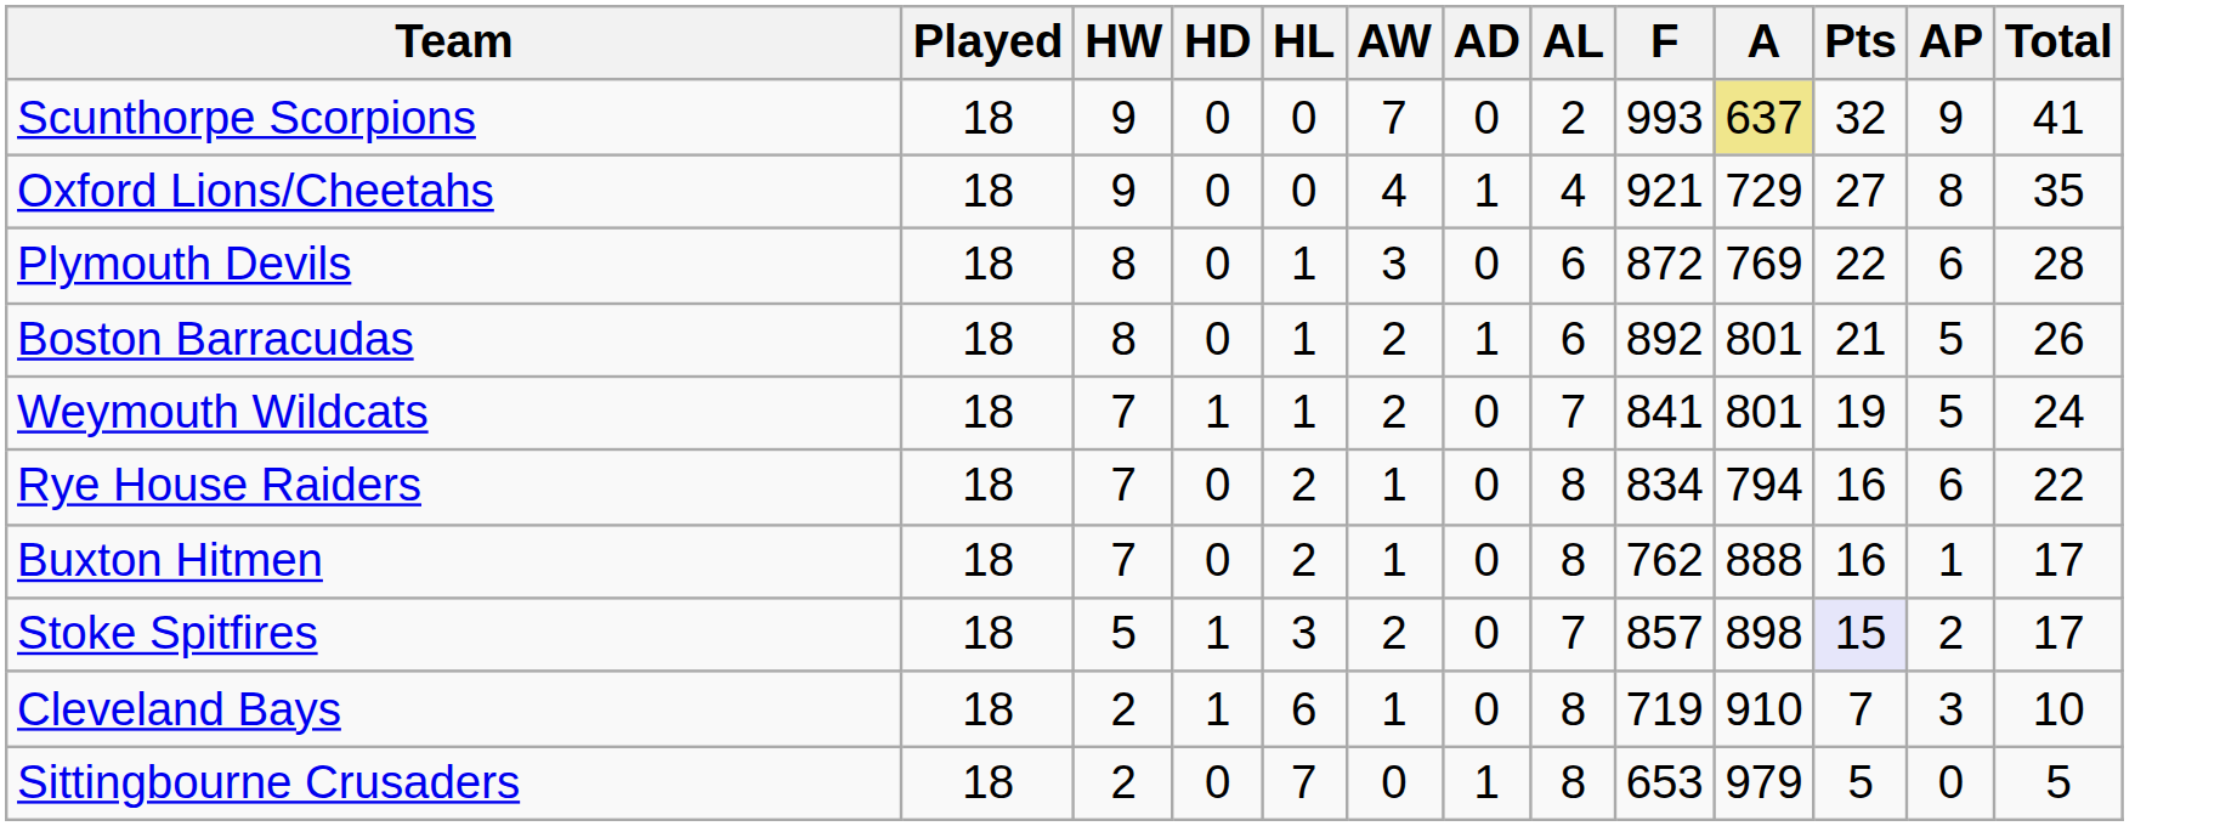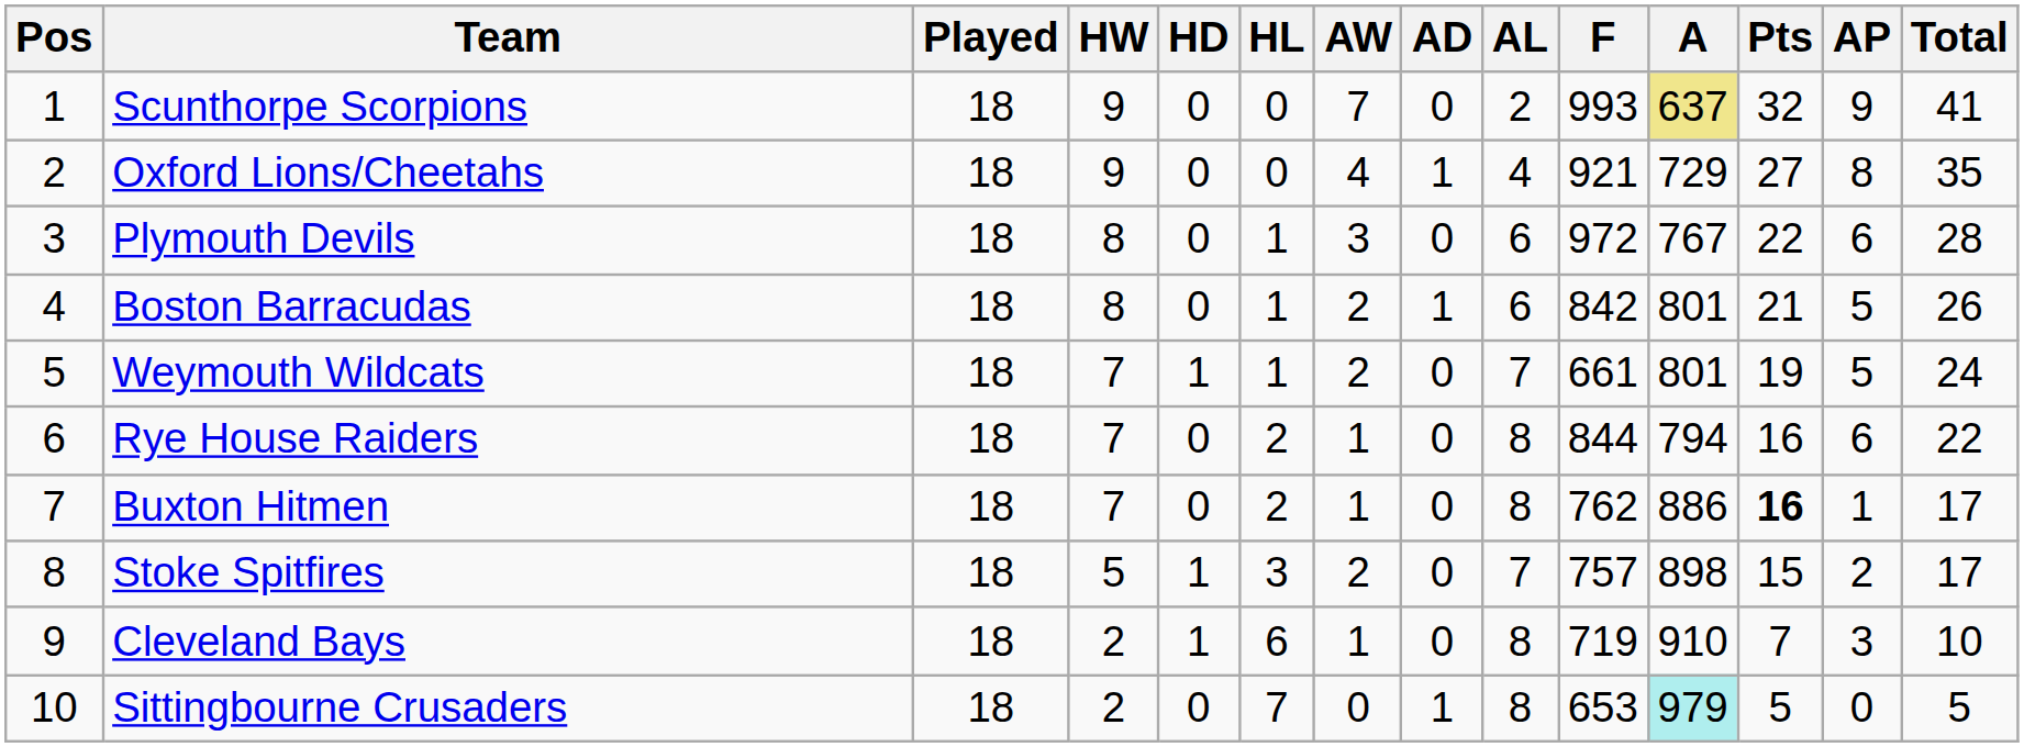 <table class="wikitable" style="font-size: 100%">
 <tr>
+<th width=20>Pos</th>
 <th width=300>Team</th>
 <th width=20>Played</th>
 <th width=20>HW</th>
 <th width=20>HD</th>
 <th width=20>HL</th>
 <th width=20>AW</th>
 <th width=20>AD</th>
 <th width=20>AL</th>
 <th width=20>F</th>
 <th width=20>A</th>
 <th width=20>Pts</th>
 <th width=20>AP</th>
 <th width=20>Total</th>
 </tr>
 <tr align=center>
+<td>1</td>
 <td align="left"><a href='#'>Scunthorpe Scorpions</a></td>
 <td>18</td>
 <td>9</td>
 <td>0</td>
 <td>0</td>
 <td>7</td>
 <td>0</td>
 <td>2</td>
 <td>993</td>
 <td style="background: khaki;">637</td>
 <td>32</td>
 <td>9</td>
 <td>41</td>
 </tr>
 <tr align=center>
+<td>2</td>
 <td align="left"><a href='#'>Oxford Lions/Cheetahs</a></td>
 <td>18</td>
 <td>9</td>
 <td>0</td>
 <td>0</td>
 <td>4</td>
 <td>1</td>
 <td>4</td>
 <td>921</td>
 <td>729</td>
 <td>27</td>
 <td>8</td>
 <td>35</td>
 </tr>
 <tr align=center>
+<td>3</td>
 <td align="left"><a href='#'>Plymouth Devils</a></td>
 <td>18</td>
 <td>8</td>
 <td>0</td>
 <td>1</td>
 <td>3</td>
 <td>0</td>
 <td>6</td>
-<td>872</td>
-<td>769</td>
+<td>972</td>
+<td>767</td>
 <td>22</td>
 <td>6</td>
 <td>28</td>
 </tr>
 <tr align=center>
+<td>4</td>
 <td align="left"><a href='#'>Boston Barracudas</a></td>
 <td>18</td>
 <td>8</td>
 <td>0</td>
 <td>1</td>
 <td>2</td>
 <td>1</td>
 <td>6</td>
-<td>892</td>
+<td>842</td>
 <td>801</td>
 <td>21</td>
 <td>5</td>
 <td>26</td>
 </tr>
 <tr align=center>
+<td>5</td>
 <td align="left"><a href='#'>Weymouth Wildcats</a></td>
 <td>18</td>
 <td>7</td>
 <td>1</td>
 <td>1</td>
 <td>2</td>
 <td>0</td>
 <td>7</td>
-<td>841</td>
+<td>661</td>
 <td>801</td>
 <td>19</td>
 <td>5</td>
 <td>24</td>
 </tr>
 <tr align=center>
+<td>6</td>
 <td align="left"><a href='#'>Rye House Raiders</a></td>
 <td>18</td>
 <td>7</td>
 <td>0</td>
 <td>2</td>
 <td>1</td>
 <td>0</td>
 <td>8</td>
-<td>834</td>
+<td>844</td>
 <td>794</td>
 <td>16</td>
 <td>6</td>
 <td>22</td>
 </tr>
 <tr align=center>
+<td>7</td>
 <td align="left"><a href='#'>Buxton Hitmen</a></td>
 <td>18</td>
 <td>7</td>
 <td>0</td>
 <td>2</td>
 <td>1</td>
 <td>0</td>
 <td>8</td>
 <td>762</td>
-<td>888</td>
-<td>16</td>
+<td>886</td>
+<td><strong>16</strong></td>
 <td>1</td>
 <td>17</td>
 </tr>
 <tr align=center>
+<td>8</td>
 <td align="left"><a href='#'>Stoke Spitfires</a></td>
 <td>18</td>
 <td>5</td>
 <td>1</td>
 <td>3</td>
 <td>2</td>
 <td>0</td>
 <td>7</td>
-<td>857</td>
+<td>757</td>
 <td>898</td>
-<td style="background: lavender;">15</td>
+<td>15</td>
 <td>2</td>
 <td>17</td>
 </tr>
 <tr align=center>
+<td>9</td>
 <td align="left"><a href='#'>Cleveland Bays</a></td>
 <td>18</td>
 <td>2</td>
 <td>1</td>
 <td>6</td>
 <td>1</td>
 <td>0</td>
 <td>8</td>
 <td>719</td>
 <td>910</td>
 <td>7</td>
 <td>3</td>
 <td>10</td>
 </tr>
 <tr align=center>
+<td>10</td>
 <td align="left"><a href='#'>Sittingbourne Crusaders</a></td>
 <td>18</td>
 <td>2</td>
 <td>0</td>
 <td>7</td>
 <td>0</td>
 <td>1</td>
 <td>8</td>
 <td>653</td>
-<td>979</td>
+<td style="background: paleturquoise;">979</td>
 <td>5</td>
 <td>0</td>
 <td>5</td>
 </tr>
 </table>
